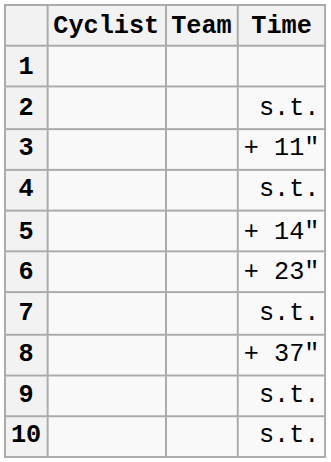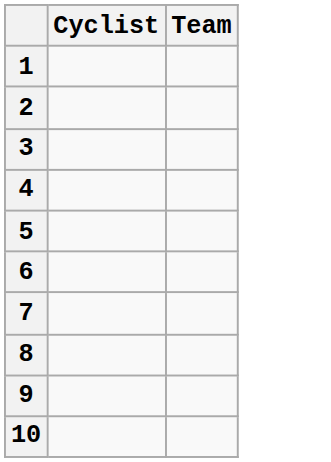 <table class="wikitable">
 <tr>
 <th></th>
 <th>Cyclist</th>
 <th>Team</th>
-<th>Time</th>
 </tr>
 <tr>
 <th>1</th>
 <td></td>
 <td></td>
-<td align="right"></td>
 </tr>
 <tr>
 <th>2</th>
 <td></td>
 <td></td>
-<td align="right">s.t.</td>
 </tr>
 <tr>
 <th>3</th>
 <td></td>
 <td></td>
-<td align="right">+ 11"</td>
 </tr>
 <tr>
 <th>4</th>
 <td></td>
 <td></td>
-<td align="right">s.t.</td>
 </tr>
 <tr>
 <th>5</th>
 <td></td>
 <td></td>
-<td align="right">+ 14"</td>
 </tr>
 <tr>
 <th>6</th>
 <td></td>
 <td></td>
-<td align="right">+ 23"</td>
 </tr>
 <tr>
 <th>7</th>
 <td></td>
 <td></td>
-<td align="right">s.t.</td>
 </tr>
 <tr>
 <th>8</th>
 <td></td>
 <td></td>
-<td align="right">+ 37"</td>
 </tr>
 <tr>
 <th>9</th>
 <td></td>
 <td></td>
-<td align="right">s.t.</td>
 </tr>
 <tr>
 <th>10</th>
 <td></td>
 <td></td>
-<td align="right">s.t.</td>
 </tr>
 </table>
